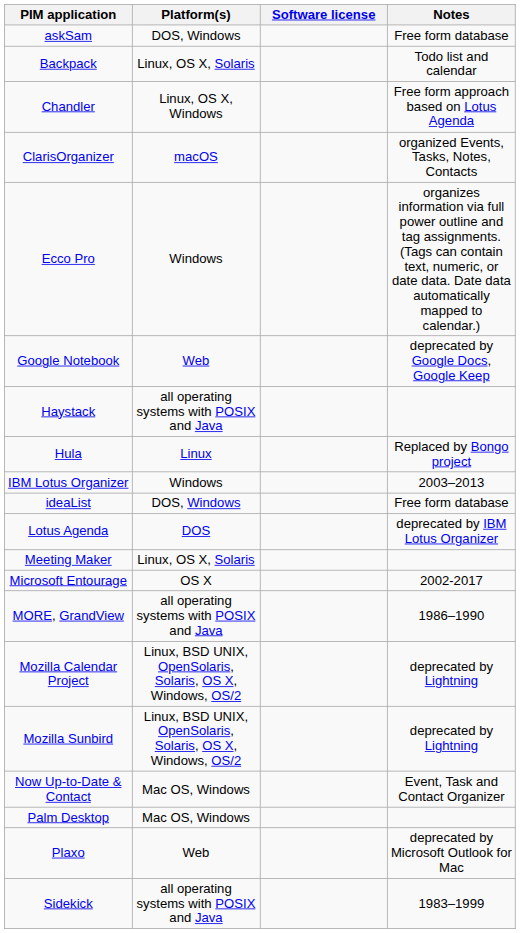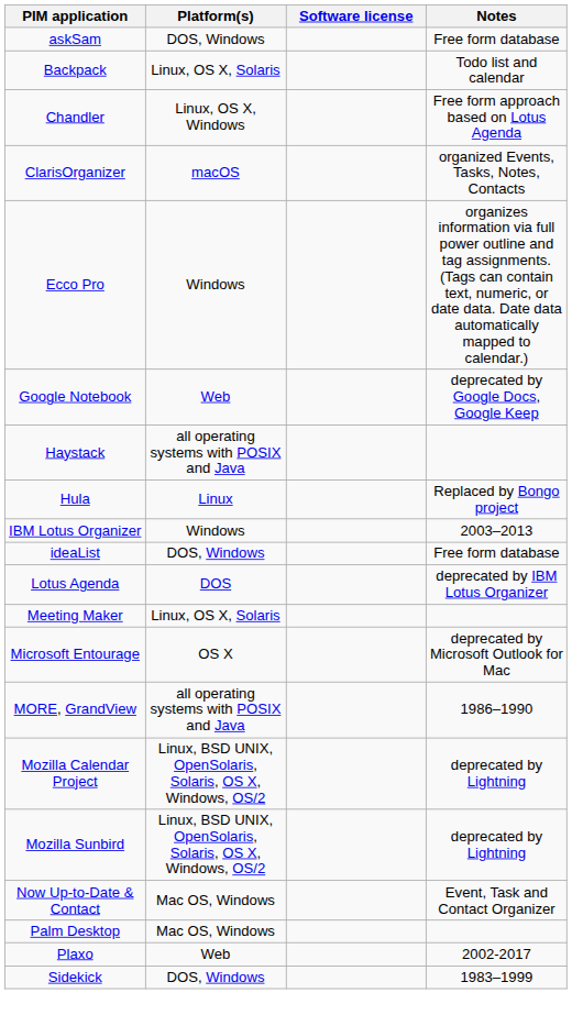 <table class="wikitable sortable" style="width: 100%; text-align: center; table-layout: fixed;">
 <tr>
 <th>PIM application</th>
 <th>Platform(s)</th>
 <th><a href='#'>Software license</a></th>
 <th>Notes</th>
 </tr>
 <tr>
 <td><a href='#'>askSam</a></td>
 <td>DOS, Windows</td>
 <td></td>
 <td>Free form database</td>
 </tr>
 <tr>
 <td><a href='#'>Backpack</a></td>
 <td>Linux, OS X, <a href='#'>Solaris</a></td>
 <td></td>
 <td>Todo list and calendar</td>
 </tr>
 <tr>
 <td><a href='#'>Chandler</a></td>
 <td>Linux, OS X, Windows</td>
 <td></td>
 <td>Free form approach based on <a href='#'>Lotus Agenda</a></td>
 </tr>
 <tr>
 <td><a href='#'>ClarisOrganizer</a></td>
 <td><a href='#'>macOS</a></td>
 <td></td>
 <td>organized Events, Tasks, Notes, Contacts</td>
 </tr>
 <tr>
 <td><a href='#'>Ecco Pro</a></td>
 <td>Windows</td>
 <td></td>
 <td>organizes information via full power outline and tag assignments.  (Tags can contain text, numeric, or date data.  Date data automatically mapped to calendar.)</td>
 </tr>
 <tr>
 <td><a href='#'>Google Notebook</a></td>
 <td><a href='#'>Web</a></td>
 <td></td>
 <td>deprecated by <a href='#'>Google Docs</a>, <a href='#'>Google Keep</a></td>
 </tr>
 <tr>
 <td><a href='#'>Haystack</a></td>
 <td>all operating systems with <a href='#'>POSIX</a> and <a href='#'>Java</a></td>
 <td></td>
 <td></td>
 </tr>
 <tr>
 <td><a href='#'>Hula</a></td>
 <td><a href='#'>Linux</a></td>
 <td></td>
 <td>Replaced by <a href='#'>Bongo project</a></td>
 </tr>
 <tr>
 <td><a href='#'>IBM Lotus Organizer</a></td>
 <td>Windows</td>
 <td></td>
 <td>2003–2013</td>
 </tr>
 <tr>
 <td><a href='#'>ideaList</a></td>
 <td>DOS, <a href='#'>Windows</a></td>
 <td></td>
 <td>Free form database</td>
 </tr>
 <tr>
 <td><a href='#'>Lotus Agenda</a></td>
 <td><a href='#'>DOS</a></td>
 <td></td>
 <td>deprecated by <a href='#'>IBM Lotus Organizer</a></td>
 </tr>
 <tr>
 <td><a href='#'>Meeting Maker</a></td>
 <td>Linux, OS X, <a href='#'>Solaris</a></td>
 <td></td>
 <td></td>
 </tr>
 <tr>
 <td><a href='#'>Microsoft Entourage</a></td>
 <td>OS X</td>
 <td></td>
-<td>2002-2017</td>
+<td>deprecated by Microsoft Outlook for Mac</td>
 </tr>
 <tr>
 <td><a href='#'>MORE</a>, <a href='#'>GrandView</a></td>
 <td>all operating systems with <a href='#'>POSIX</a> and <a href='#'>Java</a></td>
 <td></td>
 <td>1986–1990</td>
 </tr>
 <tr>
 <td><a href='#'>Mozilla Calendar Project</a></td>
 <td>Linux, BSD UNIX, <a href='#'>OpenSolaris</a>, <a href='#'>Solaris</a>, <a href='#'>OS X</a>, Windows, <a href='#'>OS/2</a></td>
 <td></td>
 <td>deprecated by <a href='#'>Lightning</a></td>
 </tr>
 <tr>
 <td><a href='#'>Mozilla Sunbird</a></td>
 <td>Linux, BSD UNIX, <a href='#'>OpenSolaris</a>, <a href='#'>Solaris</a>, <a href='#'>OS X</a>, Windows, <a href='#'>OS/2</a></td>
 <td></td>
 <td>deprecated by <a href='#'>Lightning</a></td>
 </tr>
 <tr>
 <td><a href='#'>Now Up-to-Date & Contact</a></td>
 <td>Mac OS, Windows</td>
 <td></td>
 <td>Event, Task and Contact Organizer</td>
 </tr>
 <tr>
 <td><a href='#'>Palm Desktop</a></td>
 <td>Mac OS, Windows</td>
 <td></td>
 <td></td>
 </tr>
 <tr>
 <td><a href='#'>Plaxo</a></td>
 <td>Web</td>
 <td></td>
-<td>deprecated by Microsoft Outlook for Mac</td>
+<td>2002-2017</td>
 </tr>
 <tr>
 <td><a href='#'>Sidekick</a></td>
-<td>all operating systems with <a href='#'>POSIX</a> and <a href='#'>Java</a></td>
+<td>DOS, <a href='#'>Windows</a></td>
 <td></td>
 <td>1983–1999</td>
 </tr>
 </table>
